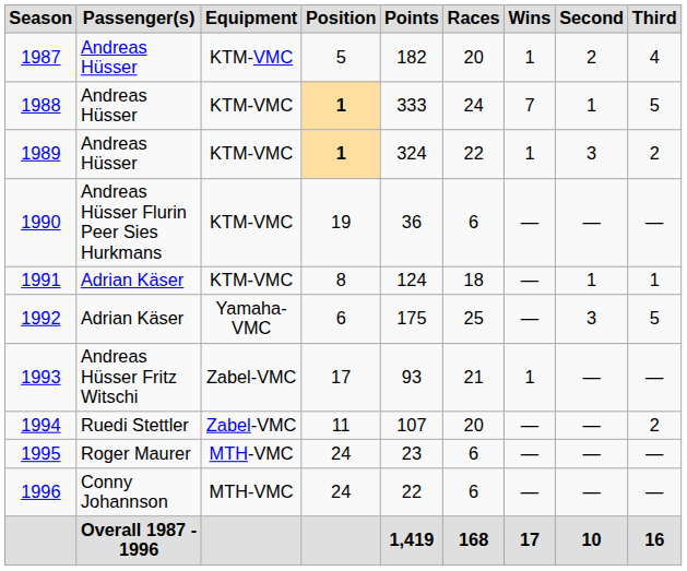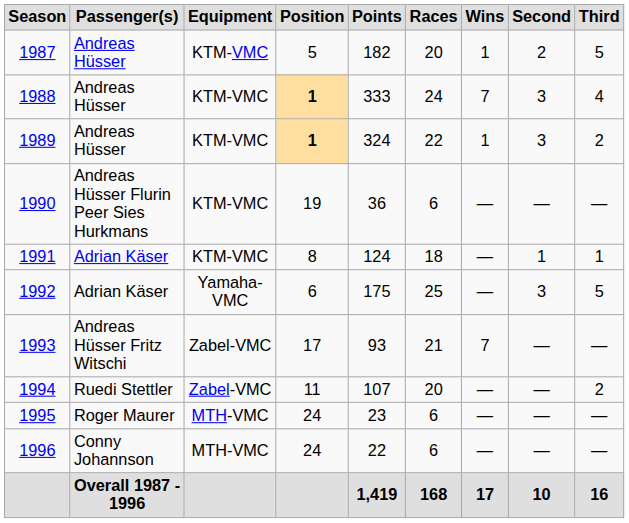 <table class="wikitable">
 <tr align="center" style="background:#dfdfdf;">
 <td width="60"><strong>Season</strong></td>
 <td width="300"><strong>Passenger(s)</strong></td>
 <td width="100"><strong>Equipment</strong></td>
 <td width="30"><strong>Position</strong></td>
 <td width="60"><strong>Points</strong></td>
 <td width="60"><strong>Races</strong></td>
 <td width="60"><strong>Wins</strong></td>
 <td width="60"><strong>Second</strong></td>
 <td width="60"><strong>Third</strong></td>
 </tr>
 <tr align="center">
 <td><a href='#'>1987</a></td>
 <td align="left"><a href='#'>Andreas Hüsser</a></td>
 <td>KTM-<a href='#'>VMC</a></td>
 <td>5</td>
 <td>182</td>
 <td>20</td>
 <td>1</td>
 <td>2</td>
-<td>4</td>
+<td>5</td>
 </tr>
 <tr align="center">
 <td><a href='#'>1988</a></td>
 <td align="left">Andreas Hüsser</td>
 <td>KTM-VMC</td>
 <td style="background:#ffdf9f;"><strong>1</strong></td>
 <td>333</td>
 <td>24</td>
 <td>7</td>
-<td>1</td>
-<td>5</td>
+<td>3</td>
+<td>4</td>
 </tr>
 <tr align="center">
 <td><a href='#'>1989</a></td>
 <td align="left">Andreas Hüsser</td>
 <td>KTM-VMC</td>
 <td style="background:#ffdf9f;"><strong>1</strong></td>
 <td>324</td>
 <td>22</td>
 <td>1</td>
 <td>3</td>
 <td>2</td>
 </tr>
 <tr align="center">
 <td><a href='#'>1990</a></td>
 <td align="left">Andreas Hüsser  Flurin Peer  Sies Hurkmans</td>
 <td>KTM-VMC</td>
 <td>19</td>
 <td>36</td>
 <td>6</td>
 <td>—</td>
 <td>—</td>
 <td>—</td>
 </tr>
 <tr align="center">
 <td><a href='#'>1991</a></td>
 <td align="left"><a href='#'>Adrian Käser</a></td>
 <td>KTM-VMC</td>
 <td>8</td>
 <td>124</td>
 <td>18</td>
 <td>—</td>
 <td>1</td>
 <td>1</td>
 </tr>
 <tr align="center">
 <td><a href='#'>1992</a></td>
 <td align="left">Adrian Käser</td>
 <td>Yamaha-VMC</td>
 <td>6</td>
 <td>175</td>
 <td>25</td>
 <td>—</td>
 <td>3</td>
 <td>5</td>
 </tr>
 <tr align="center">
 <td><a href='#'>1993</a></td>
 <td align="left">Andreas Hüsser  Fritz Witschi</td>
 <td>Zabel-VMC</td>
 <td>17</td>
 <td>93</td>
 <td>21</td>
-<td>1</td>
+<td>7</td>
 <td>—</td>
 <td>—</td>
 </tr>
 <tr align="center">
 <td><a href='#'>1994</a></td>
 <td align="left">Ruedi Stettler</td>
 <td><a href='#'>Zabel</a>-VMC</td>
 <td>11</td>
 <td>107</td>
 <td>20</td>
 <td>—</td>
 <td>—</td>
 <td>2</td>
 </tr>
 <tr align="center">
 <td><a href='#'>1995</a></td>
 <td align="left">Roger Maurer</td>
 <td><a href='#'>MTH</a>-VMC</td>
 <td>24</td>
 <td>23</td>
 <td>6</td>
 <td>—</td>
 <td>—</td>
 <td>—</td>
 </tr>
 <tr align="center">
 <td><a href='#'>1996</a></td>
 <td align="left">Conny Johannson</td>
 <td>MTH-VMC</td>
 <td>24</td>
 <td>22</td>
 <td>6</td>
 <td>—</td>
 <td>—</td>
 <td>—</td>
 </tr>
 <tr align="center" style="background:#dfdfdf;">
 <td></td>
 <td align="center"><strong>Overall 1987 - 1996</strong></td>
 <td></td>
 <td></td>
 <td><strong>1,419</strong></td>
 <td><strong>168</strong></td>
 <td><strong>17</strong></td>
 <td><strong>10</strong></td>
 <td><strong>16</strong></td>
 </tr>
 </table>
